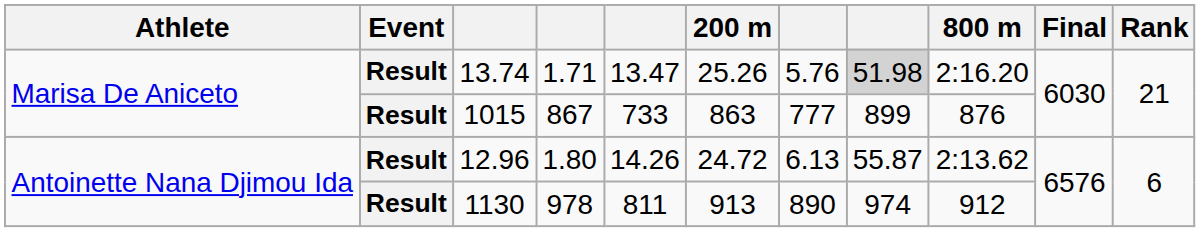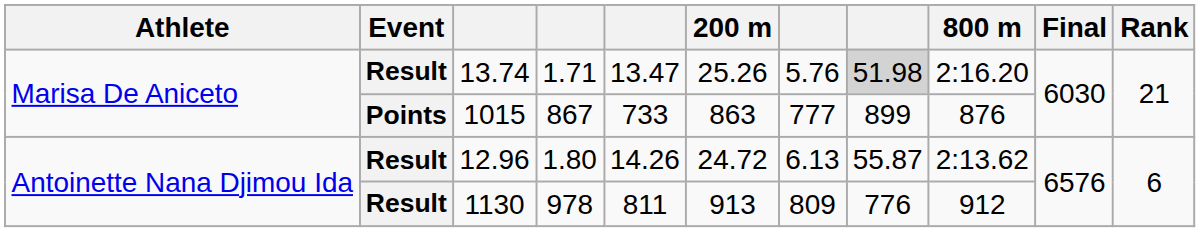 <table class="wikitable" style="font-size:90%">
 <tr>
 <th>Athlete</th>
 <th>Event</th>
 <th></th>
 <th></th>
 <th></th>
 <th>200 m</th>
 <th></th>
 <th></th>
 <th>800 m</th>
 <th>Final</th>
 <th>Rank</th>
 </tr>
 <tr align=center>
 <td rowspan=2 align=left><a href='#'>Marisa De Aniceto</a></td>
 <th style="font-size:95%">Result</th>
 <td>13.74</td>
 <td>1.71</td>
 <td>13.47</td>
 <td>25.26</td>
 <td>5.76</td>
 <td style="background: lightgrey;">51.98</td>
 <td>2:16.20</td>
 <td rowspan=2>6030</td>
 <td rowspan=2>21</td>
 </tr>
 <tr align=center>
-<th style="font-size:95%">Result</th>
+<th style="font-size:95%">Points</th>
 <td>1015</td>
 <td>867</td>
 <td>733</td>
 <td>863</td>
 <td>777</td>
 <td>899</td>
 <td>876</td>
 </tr>
 <tr align=center>
 <td rowspan=2 align=left><a href='#'>Antoinette Nana Djimou Ida</a></td>
 <th style="font-size:95%">Result</th>
 <td>12.96</td>
 <td>1.80</td>
 <td>14.26</td>
 <td>24.72</td>
 <td>6.13</td>
 <td>55.87</td>
 <td>2:13.62</td>
 <td rowspan=2>6576</td>
 <td rowspan=2>6</td>
 </tr>
 <tr align=center>
 <th style="font-size:95%">Result</th>
 <td>1130</td>
 <td>978</td>
 <td>811</td>
 <td>913</td>
-<td>890</td>
-<td>974</td>
+<td>809</td>
+<td>776</td>
 <td>912</td>
 </tr>
 </table>
